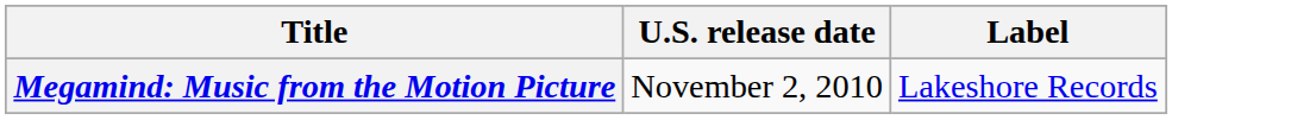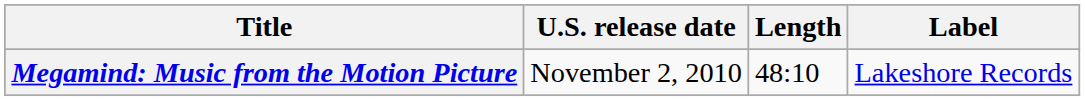 <table class="wikitable plainrowheaders">
 <tr>
 <th scope="col">Title</th>
 <th scope="col">U.S. release date</th>
+<th scope="col">Length</th>
 <th scope="col">Label</th>
 </tr>
 <tr>
 <th scope="row"><em><a href='#'>Megamind: Music from the Motion Picture</a></em></th>
 <td>November 2, 2010</td>
+<td>48:10</td>
 <td><a href='#'>Lakeshore Records</a></td>
 </tr>
 </table>
